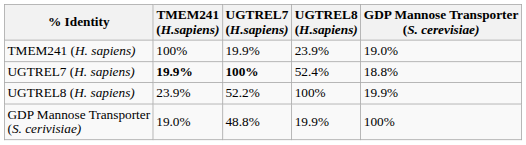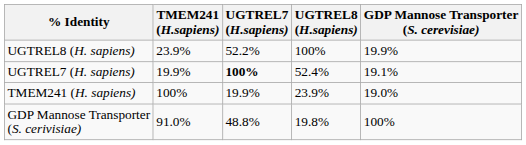 <table class="wikitable">
 <tr>
 <th>% Identity</th>
 <th>TMEM241<br>(<em>H.sapiens)</em></th>
 <th>UGTREL7<br>(<em>H.sapiens)</em></th>
 <th>UGTREL8<br>(<em>H.sapiens)</em></th>
 <th>GDP Mannose Transporter<br>(<em>S. cerevisiae)</em></th>
 </tr>
 <tr>
+<td>UGTREL8 (<em>H. sapiens)</em></td>
+<td>23.9%</td>
+<td>52.2%</td>
+<td>100%</td>
+<td>19.9%</td>
+</tr>
+<tr>
+<td>UGTREL7 (<em>H. sapiens)</em></td>
+<td>19.9%</td>
+<td><strong>100%</strong></td>
+<td>52.4%</td>
+<td>19.1%</td>
+</tr>
+<tr>
 <td>TMEM241 (<em>H. sapiens)</em></td>
 <td>100%</td>
 <td>19.9%</td>
 <td>23.9%</td>
 <td>19.0%</td>
 </tr>
 <tr>
-<td>UGTREL7 (<em>H. sapiens)</em></td>
-<td><strong>19.9%</strong></td>
-<td><strong>100%</strong></td>
-<td>52.4%</td>
-<td>18.8%</td>
-</tr>
-<tr>
-<td>UGTREL8 (<em>H. sapiens)</em></td>
-<td>23.9%</td>
-<td>52.2%</td>
-<td>100%</td>
-<td>19.9%</td>
-</tr>
-<tr>
 <td>GDP Mannose Transporter<br>(<em>S. cerivisiae)</em></td>
-<td>19.0%</td>
+<td>91.0%</td>
 <td>48.8%</td>
-<td>19.9%</td>
+<td>19.8%</td>
 <td>100%</td>
 </tr>
 </table>
